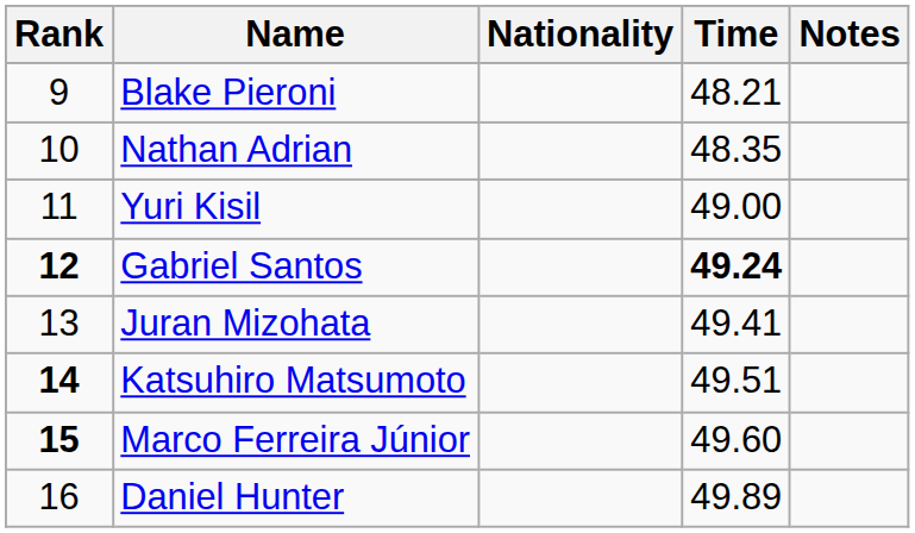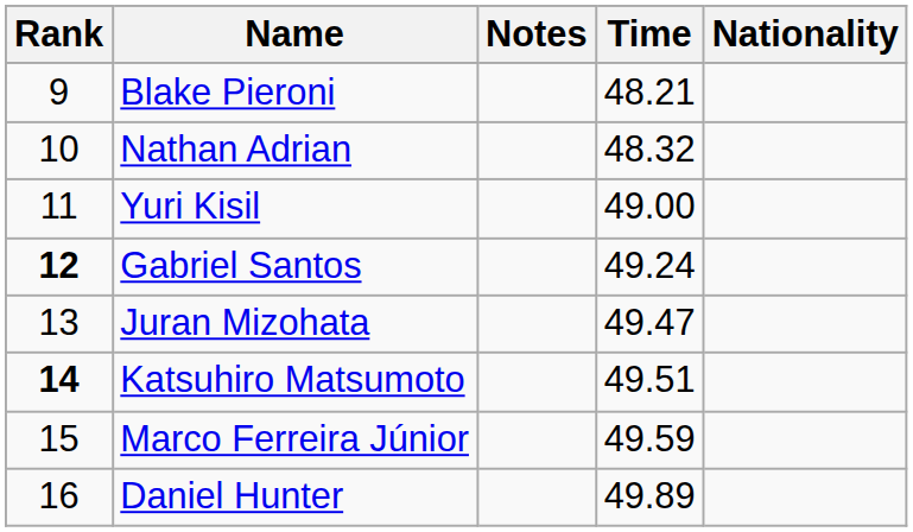 <table class="wikitable sortable" style="text-align:center">
 <tr>
 <th>Rank</th>
 <th>Name</th>
+<th>Notes</th>
+<th>Time</th>
 <th>Nationality</th>
-<th>Time</th>
-<th>Notes</th>
 </tr>
 <tr>
 <td>9</td>
 <td align=left><a href='#'>Blake Pieroni</a></td>
+<td></td>
+<td>48.21</td>
 <td align=left></td>
-<td>48.21</td>
-<td></td>
 </tr>
 <tr>
 <td>10</td>
 <td align=left><a href='#'>Nathan Adrian</a></td>
+<td></td>
+<td>48.32</td>
 <td align=left></td>
-<td>48.35</td>
-<td></td>
 </tr>
 <tr>
 <td>11</td>
 <td align=left><a href='#'>Yuri Kisil</a></td>
+<td></td>
+<td>49.00</td>
 <td align=left></td>
-<td>49.00</td>
-<td></td>
 </tr>
 <tr>
 <td><strong>12</strong></td>
 <td align=left><a href='#'>Gabriel Santos</a></td>
+<td></td>
+<td>49.24</td>
 <td align=left></td>
-<td><strong>49.24</strong></td>
-<td></td>
 </tr>
 <tr>
 <td>13</td>
 <td align=left><a href='#'>Juran Mizohata</a></td>
+<td></td>
+<td>49.47</td>
 <td align=left></td>
-<td>49.41</td>
-<td></td>
 </tr>
 <tr>
 <td><strong>14</strong></td>
 <td align=left><a href='#'>Katsuhiro Matsumoto</a></td>
+<td></td>
+<td>49.51</td>
 <td align=left></td>
-<td>49.51</td>
-<td></td>
 </tr>
 <tr>
-<td><strong>15</strong></td>
+<td>15</td>
 <td align=left><a href='#'>Marco Ferreira Júnior</a></td>
+<td></td>
+<td>49.59</td>
 <td align=left></td>
-<td>49.60</td>
-<td></td>
 </tr>
 <tr>
 <td>16</td>
 <td align=left><a href='#'>Daniel Hunter</a></td>
+<td></td>
+<td>49.89</td>
 <td align=left></td>
-<td>49.89</td>
-<td></td>
 </tr>
 </table>
